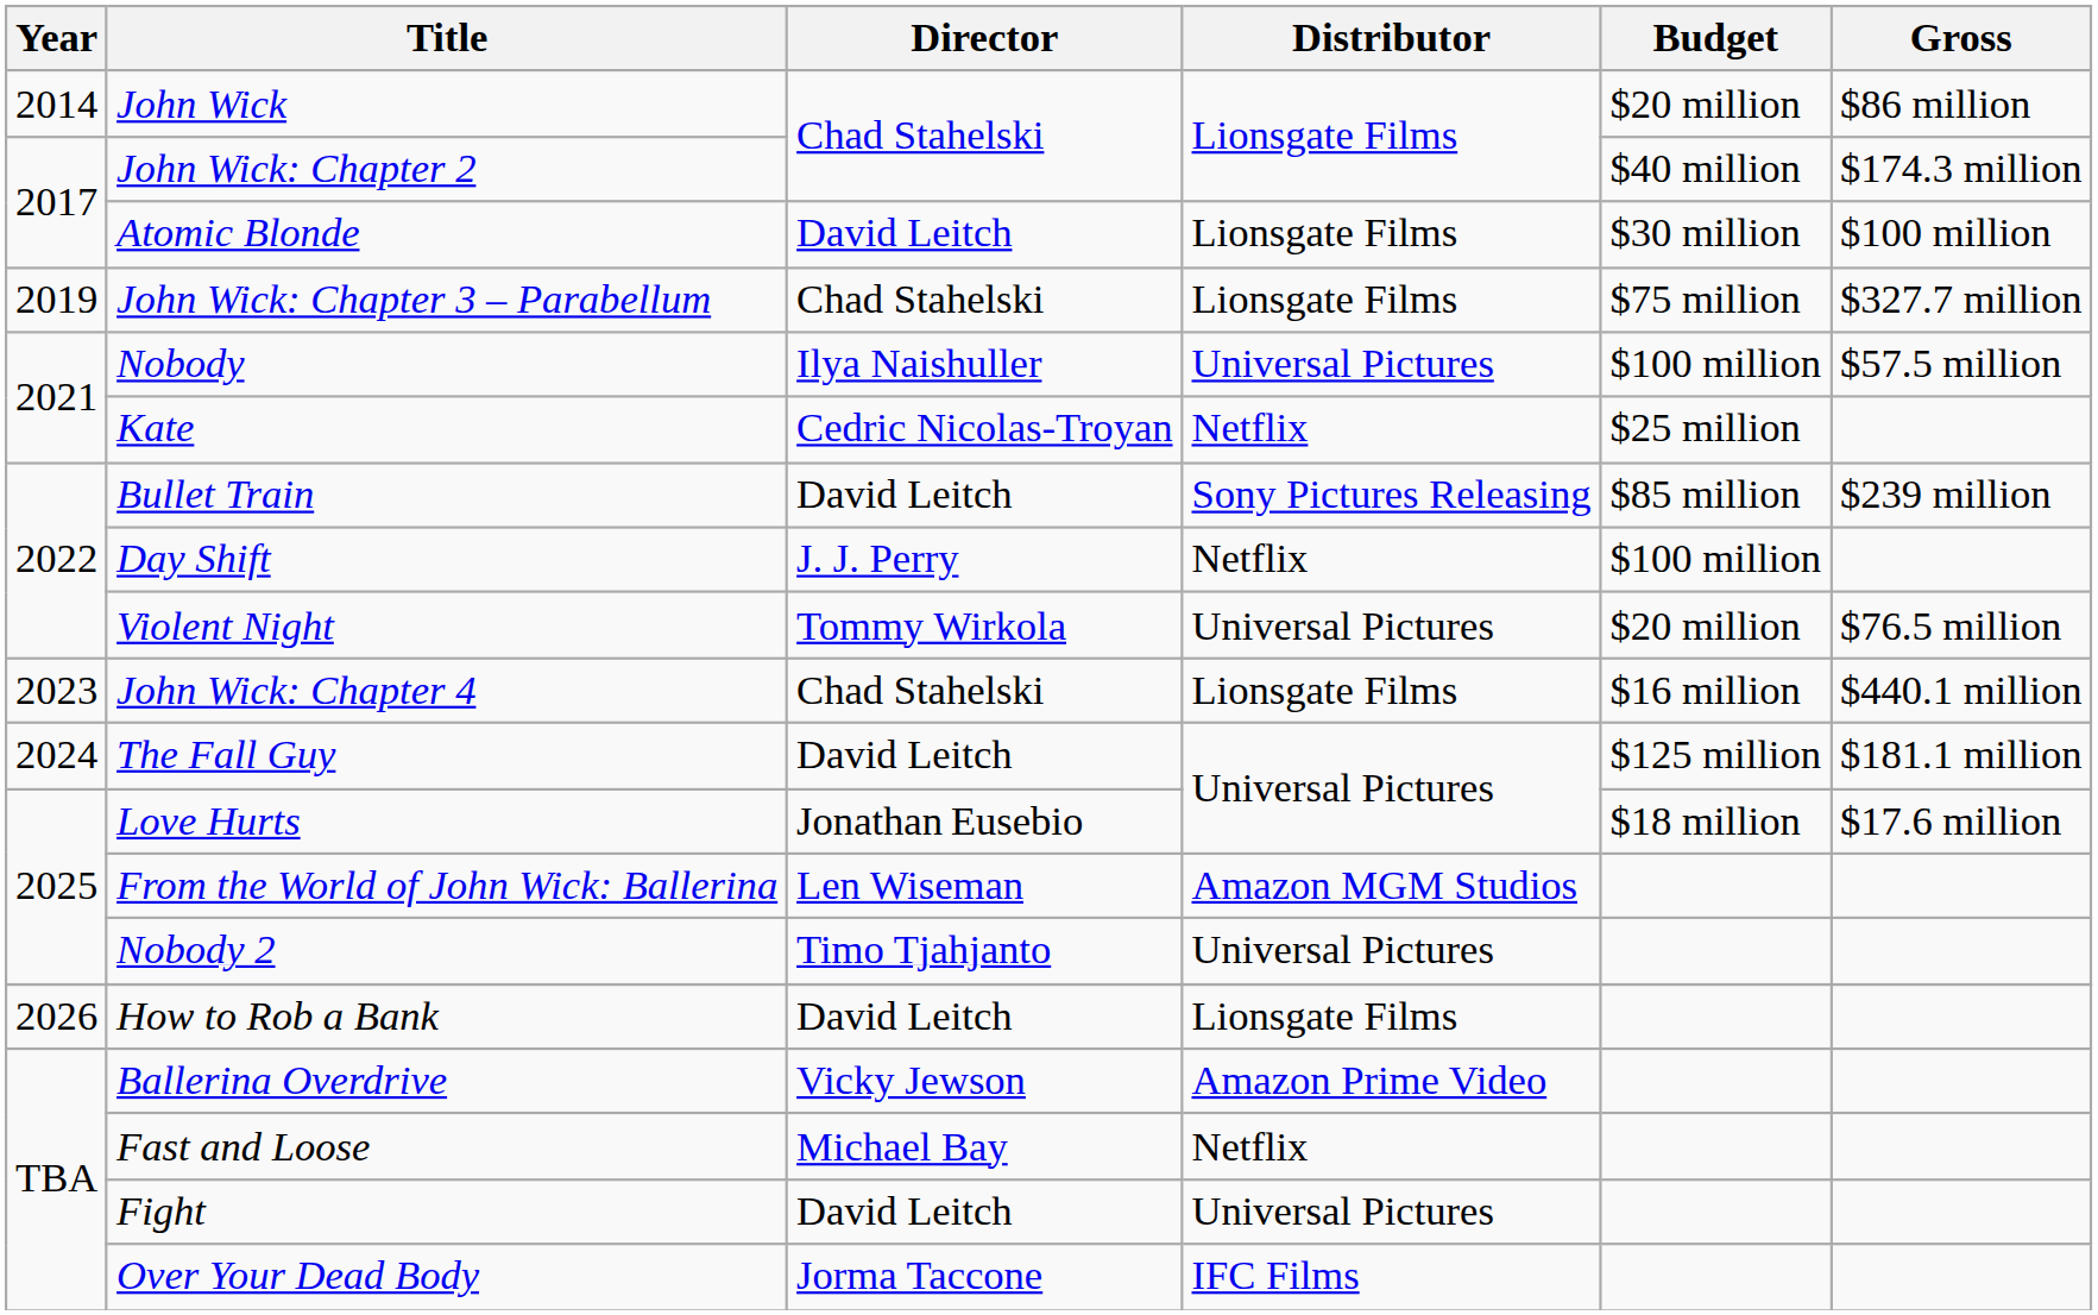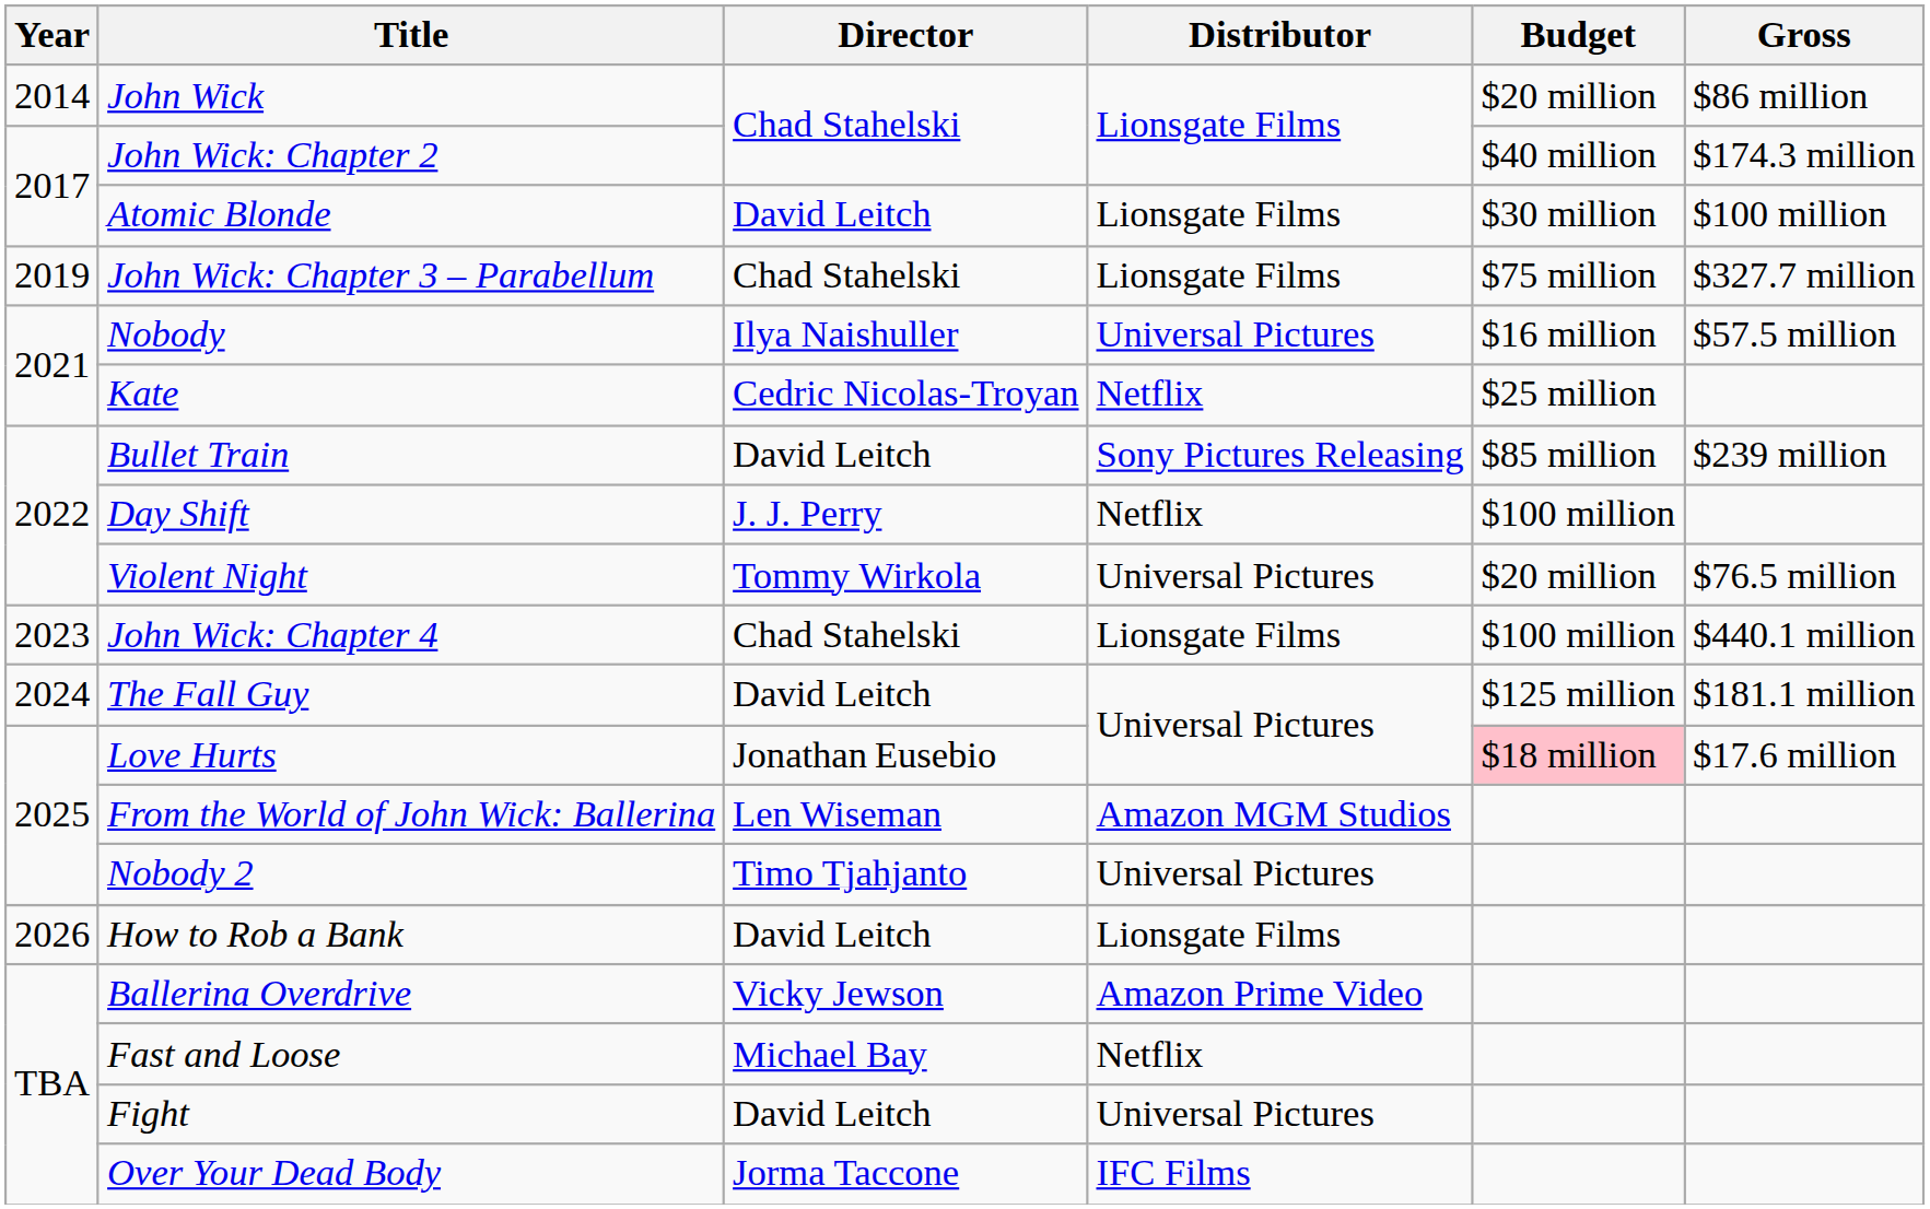 <table class="wikitable sortable" style="width:auto">
 <tr>
 <th>Year</th>
 <th>Title</th>
 <th>Director</th>
 <th>Distributor</th>
 <th>Budget</th>
 <th>Gross</th>
 </tr>
 <tr>
 <td style="text-align:center;">2014</td>
 <td><em><a href='#'>John Wick</a></em></td>
 <td rowspan="2"><a href='#'>Chad Stahelski</a></td>
 <td rowspan="2"><a href='#'>Lionsgate Films</a></td>
 <td>$20 million</td>
 <td>$86 million</td>
 </tr>
 <tr>
 <td rowspan="2" style="text-align:center;">2017</td>
 <td><em><a href='#'>John Wick: Chapter 2</a></em></td>
 <td>$40 million</td>
 <td>$174.3 million</td>
 </tr>
 <tr>
 <td><em><a href='#'>Atomic Blonde</a></em></td>
 <td><a href='#'>David Leitch</a></td>
 <td>Lionsgate Films</td>
 <td>$30 million</td>
 <td>$100 million</td>
 </tr>
 <tr>
 <td style="text-align:center;">2019</td>
 <td><em><a href='#'>John Wick: Chapter 3 – Parabellum</a></em></td>
 <td>Chad Stahelski</td>
 <td>Lionsgate Films</td>
 <td>$75 million</td>
 <td>$327.7 million</td>
 </tr>
 <tr>
 <td rowspan="2" style="text-align:center;">2021</td>
 <td><em><a href='#'>Nobody</a></em></td>
 <td><a href='#'>Ilya Naishuller</a></td>
 <td><a href='#'>Universal Pictures</a></td>
-<td>$100 million</td>
+<td>$16 million</td>
 <td>$57.5 million</td>
 </tr>
 <tr>
 <td><em><a href='#'>Kate</a></em></td>
 <td><a href='#'>Cedric Nicolas-Troyan</a></td>
 <td><a href='#'>Netflix</a></td>
 <td>$25 million</td>
 <td></td>
 </tr>
 <tr>
 <td style="text-align:center;" rowspan="3">2022</td>
 <td><em><a href='#'>Bullet Train</a></em></td>
 <td>David Leitch</td>
 <td><a href='#'>Sony Pictures Releasing</a></td>
 <td>$85 million</td>
 <td>$239 million</td>
 </tr>
 <tr>
 <td><em><a href='#'>Day Shift</a></em></td>
 <td><a href='#'>J. J. Perry</a></td>
 <td>Netflix</td>
 <td>$100 million</td>
 <td></td>
 </tr>
 <tr>
 <td><em><a href='#'>Violent Night</a></em></td>
 <td><a href='#'>Tommy Wirkola</a></td>
 <td>Universal Pictures</td>
 <td>$20 million</td>
 <td>$76.5 million</td>
 </tr>
 <tr>
 <td style="text-align:center;">2023</td>
 <td><em><a href='#'>John Wick: Chapter 4</a></em></td>
 <td>Chad Stahelski</td>
 <td>Lionsgate Films</td>
-<td>$16 million</td>
+<td>$100 million</td>
 <td>$440.1 million</td>
 </tr>
 <tr>
 <td style="text-align:center;">2024</td>
 <td><em><a href='#'>The Fall Guy</a></em></td>
 <td>David Leitch</td>
 <td rowspan="2">Universal Pictures</td>
 <td>$125 million</td>
 <td>$181.1 million</td>
 </tr>
 <tr>
 <td style="text-align:center;" rowspan="3">2025</td>
 <td><em><a href='#'>Love Hurts</a></em></td>
 <td>Jonathan Eusebio</td>
-<td>$18 million</td>
+<td style="background: pink;">$18 million</td>
 <td>$17.6 million</td>
 </tr>
 <tr>
 <td><em><a href='#'>From the World of John Wick: Ballerina</a></em></td>
 <td><a href='#'>Len Wiseman</a></td>
 <td><a href='#'>Amazon MGM Studios</a></td>
 <td></td>
 <td></td>
 </tr>
 <tr>
 <td><em><a href='#'>Nobody 2</a></em></td>
 <td><a href='#'>Timo Tjahjanto</a></td>
 <td>Universal Pictures</td>
 <td></td>
 <td></td>
 </tr>
 <tr>
 </tr>
 <tr>
 <td style="text-align:center;">2026</td>
 <td><em>How to Rob a Bank</em></td>
 <td>David Leitch</td>
 <td>Lionsgate Films</td>
 <td></td>
 <td></td>
 </tr>
 <tr>
 <td style="text-align:center;" rowspan="4">TBA</td>
 <td><em><a href='#'>Ballerina Overdrive</a></em></td>
 <td><a href='#'>Vicky Jewson</a></td>
 <td><a href='#'>Amazon Prime Video</a></td>
 <td></td>
 <td></td>
 </tr>
 <tr>
 <td><em>Fast and Loose</em></td>
 <td><a href='#'>Michael Bay</a></td>
 <td>Netflix</td>
 <td></td>
 <td></td>
 </tr>
 <tr>
 <td><em>Fight</em></td>
 <td>David Leitch</td>
 <td>Universal Pictures</td>
 <td></td>
 <td></td>
 </tr>
 <tr>
 <td><em><a href='#'>Over Your Dead Body</a></em></td>
 <td><a href='#'>Jorma Taccone</a></td>
 <td><a href='#'>IFC Films</a></td>
 <td></td>
 <td></td>
 </tr>
 </table>
